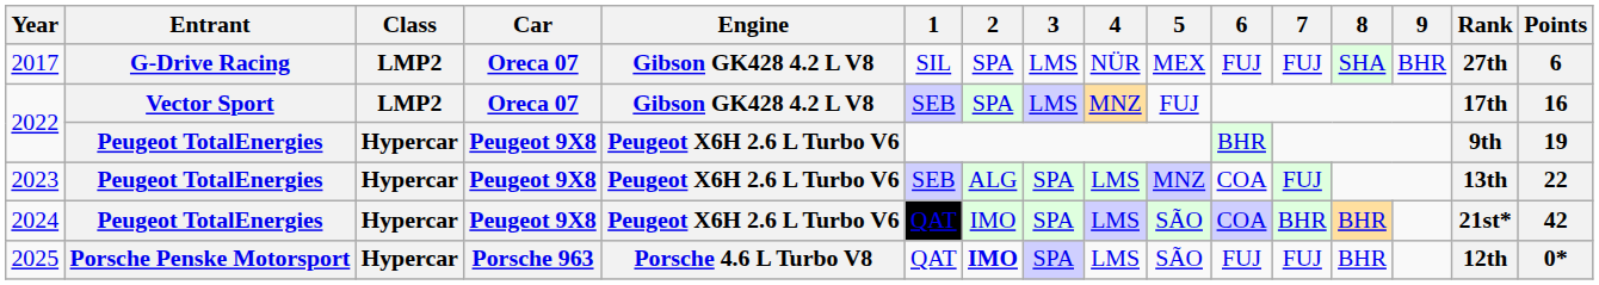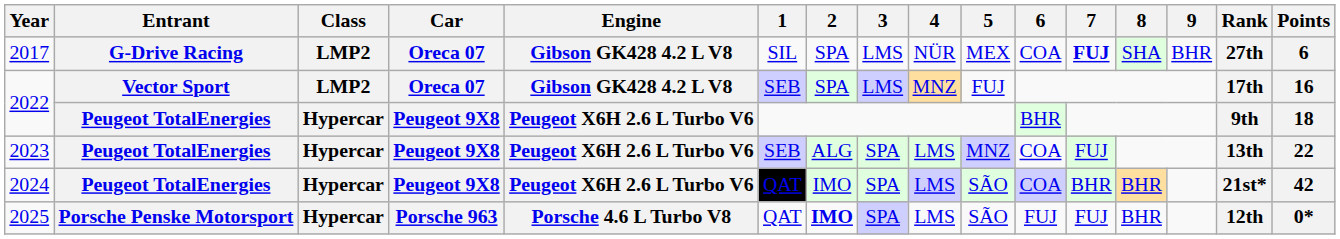 <table class="wikitable" style="text-align:center; font-size:85%">
 <tr>
 <th>Year</th>
 <th>Entrant</th>
 <th>Class</th>
 <th>Car</th>
 <th>Engine</th>
 <th>1</th>
 <th>2</th>
 <th>3</th>
 <th>4</th>
 <th>5</th>
 <th>6</th>
 <th>7</th>
 <th>8</th>
 <th>9</th>
 <th>Rank</th>
 <th>Points</th>
 </tr>
 <tr>
 <td><a href='#'>2017</a></td>
 <th nowrap><a href='#'>G-Drive Racing</a></th>
 <th>LMP2</th>
 <th nowrap><a href='#'>Oreca 07</a></th>
 <th nowrap><a href='#'>Gibson</a> GK428 4.2 L V8</th>
 <td><a href='#'>SIL</a></td>
 <td><a href='#'>SPA</a></td>
 <td><a href='#'>LMS</a></td>
 <td><a href='#'>NÜR</a></td>
 <td><a href='#'>MEX</a></td>
-<td><a href='#'>FUJ</a></td>
-<td><a href='#'>FUJ</a></td>
+<td><a href='#'>COA</a></td>
+<td><strong><a href='#'>FUJ</a></strong></td>
 <td style="background:#DFFFDF;"><a href='#'>SHA</a><br></td>
 <td><a href='#'>BHR</a></td>
 <th>27th</th>
 <th>6</th>
 </tr>
 <tr>
 <td rowspan=2><a href='#'>2022</a></td>
 <th nowrap><a href='#'>Vector Sport</a></th>
 <th>LMP2</th>
 <th nowrap><a href='#'>Oreca 07</a></th>
 <th nowrap><a href='#'>Gibson</a> GK428 4.2 L V8</th>
 <td style="background:#CFCFFF;"><a href='#'>SEB</a><br></td>
 <td style="background:#DFFFDF;"><a href='#'>SPA</a><br></td>
 <td style="background:#CFCFFF;"><a href='#'>LMS</a><br></td>
 <td style="background:#FFDF9F;"><a href='#'>MNZ</a><br></td>
 <td><a href='#'>FUJ</a></td>
 <td colspan=4></td>
 <th>17th</th>
 <th>16</th>
 </tr>
 <tr>
 <th nowrap><a href='#'>Peugeot TotalEnergies</a></th>
 <th>Hypercar</th>
 <th nowrap><a href='#'>Peugeot 9X8</a></th>
 <th nowrap><a href='#'>Peugeot</a> X6H 2.6 L Turbo V6</th>
 <td colspan=5></td>
 <td style="background:#DFFFDF;"><a href='#'>BHR</a><br></td>
 <td colspan=3></td>
 <th>9th</th>
-<th>19</th>
+<th>18</th>
 </tr>
 <tr>
 <td><a href='#'>2023</a></td>
 <th nowrap><a href='#'>Peugeot TotalEnergies</a></th>
 <th>Hypercar</th>
 <th nowrap><a href='#'>Peugeot 9X8</a></th>
 <th nowrap><a href='#'>Peugeot</a> X6H 2.6 L Turbo V6</th>
 <td style="background:#CFCFFF;"><a href='#'>SEB</a><br></td>
 <td style="background:#DFFFDF;"><a href='#'>ALG</a><br></td>
 <td style="background:#DFFFDF;"><a href='#'>SPA</a><br></td>
 <td style="background:#DFFFDF;"><a href='#'>LMS</a><br></td>
 <td style="background:#CFCFFF;"><a href='#'>MNZ</a><br></td>
 <td><a href='#'>COA</a></td>
 <td style="background:#DFFFDF;"><a href='#'>FUJ</a><br></td>
 <td colspan=2></td>
 <th>13th</th>
 <th>22</th>
 </tr>
 <tr>
 <td><a href='#'>2024</a></td>
 <th nowrap><a href='#'>Peugeot TotalEnergies</a></th>
 <th>Hypercar</th>
 <th nowrap><a href='#'>Peugeot 9X8</a></th>
 <th nowrap><a href='#'>Peugeot</a> X6H 2.6 L Turbo V6</th>
 <td style="background:#000000; color:white"><a href='#'><span>QAT</span></a><br></td>
 <td style="background:#DFFFDF;"><a href='#'>IMO</a><br></td>
 <td style="background:#DFFFDF;"><a href='#'>SPA</a><br></td>
 <td style="background:#CFCFFF;"><a href='#'>LMS</a><br></td>
 <td style="background:#DFFFDF;"><a href='#'>SÃO</a><br></td>
 <td style="background:#CFCFFF;"><a href='#'>COA</a><br></td>
 <td style="background:#DFFFDF;"><a href='#'>BHR</a><br></td>
 <td style="background:#FFDF9F;"><a href='#'>BHR</a><br></td>
 <td></td>
 <th>21st*</th>
 <th>42</th>
 </tr>
 <tr>
 <td><a href='#'>2025</a></td>
 <th><a href='#'>Porsche Penske Motorsport</a></th>
 <th>Hypercar</th>
 <th><a href='#'>Porsche 963</a></th>
 <th><a href='#'>Porsche</a> 4.6 L Turbo V8</th>
 <td><a href='#'>QAT</a></td>
 <td><strong><a href='#'>IMO</a></strong></td>
 <td style="background:#CFCFFF;"><a href='#'>SPA</a><br></td>
 <td style="background:#;"><a href='#'>LMS</a><br></td>
 <td><a href='#'>SÃO</a></td>
 <td><a href='#'>FUJ</a></td>
 <td><a href='#'>FUJ</a></td>
 <td><a href='#'>BHR</a></td>
 <td></td>
 <th>12th</th>
 <th>0*</th>
 </tr>
 </table>
